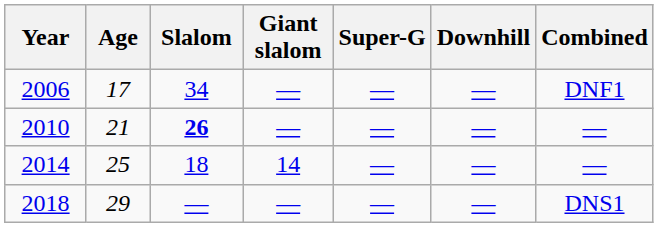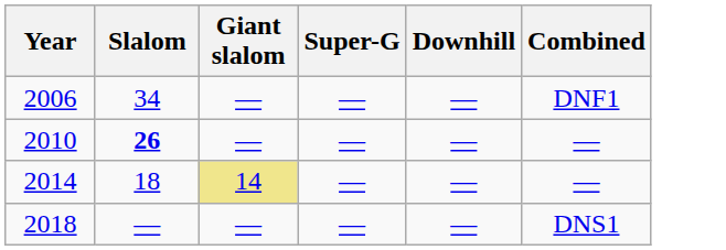 <table class=wikitable style="text-align:center">
 <tr>
 <th>  Year  </th>
-<th> Age </th>
 <th> Slalom </th>
 <th> Giant <br> slalom </th>
 <th>Super-G</th>
 <th>Downhill</th>
 <th>Combined</th>
 </tr>
 <tr>
 <td><a href='#'>2006</a></td>
-<td><em>17</em></td>
 <td><a href='#'>34</a></td>
 <td><a href='#'>—</a></td>
 <td><a href='#'>—</a></td>
 <td><a href='#'>—</a></td>
 <td><a href='#'>DNF1</a></td>
 </tr>
 <tr>
 <td><a href='#'>2010</a></td>
-<td><em>21</em></td>
 <td><strong><a href='#'>26</a></strong></td>
 <td><a href='#'>—</a></td>
 <td><a href='#'>—</a></td>
 <td><a href='#'>—</a></td>
 <td><a href='#'>—</a></td>
 </tr>
 <tr>
 <td><a href='#'>2014</a></td>
-<td><em>25</em></td>
 <td><a href='#'>18</a></td>
-<td><a href='#'>14</a></td>
+<td style="background: khaki;"><a href='#'>14</a></td>
 <td><a href='#'>—</a></td>
 <td><a href='#'>—</a></td>
 <td><a href='#'>—</a></td>
 </tr>
 <tr>
 <td><a href='#'>2018</a></td>
-<td><em>29</em></td>
 <td><a href='#'>—</a></td>
 <td><a href='#'>—</a></td>
 <td><a href='#'>—</a></td>
 <td><a href='#'>—</a></td>
 <td><a href='#'>DNS1</a></td>
 </tr>
 </table>
